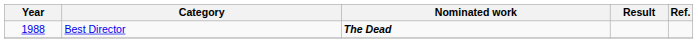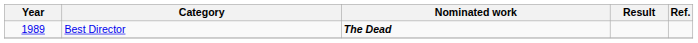 <table class=wikitable>
 <tr>
 <th scope="col" style="width:5em;">Year</th>
 <th scope="col" style="width:26em;">Category</th>
 <th scope="col" style="width:25em;">Nominated work</th>
 <th scope="col" style="width:5em;">Result</th>
 <th>Ref.</th>
 </tr>
 <tr>
-<td style="text-align:center;"><a href='#'>1988</a></td>
+<td style="text-align:center;"><a href='#'>1989</a></td>
 <td><a href='#'>Best Director</a></td>
 <td><strong><em>The Dead</em></strong></td>
 <td></td>
 <td></td>
 </tr>
 <tr>
 </tr>
 </table>
